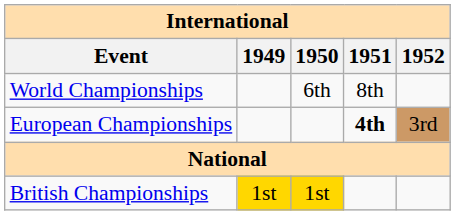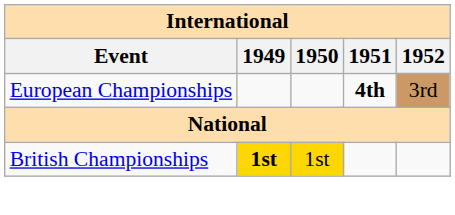 <table class="wikitable" style="text-align:center">
 <tr>
 <th style="background-color: #ffdead; " colspan=5 align=center><strong>International</strong></th>
 </tr>
 <tr>
 <th>Event</th>
 <th>1949</th>
 <th>1950</th>
 <th>1951</th>
 <th>1952</th>
-</tr>
-<tr>
-<td align=left><a href='#'>World Championships</a></td>
-<td></td>
-<td>6th</td>
-<td>8th</td>
-<td></td>
 </tr>
 <tr>
 <td align=left><a href='#'>European Championships</a></td>
 <td></td>
 <td></td>
 <td><strong>4th</strong></td>
 <td bgcolor=cc9966>3rd</td>
 </tr>
 <tr>
 <th style="background-color: #ffdead; " colspan=5 align=center><strong>National</strong></th>
 </tr>
 <tr>
 <td align=left><a href='#'>British Championships</a></td>
-<td bgcolor=gold>1st</td>
+<td bgcolor=gold><strong>1st</strong></td>
 <td bgcolor=gold>1st</td>
 <td></td>
 <td></td>
 </tr>
 </table>
